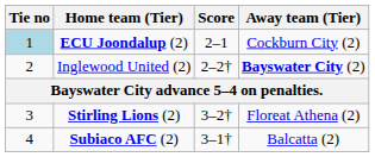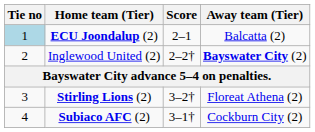 <table class="wikitable" style="text-align:center">
 <tr>
 <th>Tie no</th>
 <th>Home team (Tier)</th>
 <th>Score</th>
 <th>Away team (Tier)</th>
 </tr>
 <tr>
 <td style="background: lightblue;">1</td>
 <td><strong><a href='#'>ECU Joondalup</a></strong> (2)</td>
 <td>2–1</td>
-<td><a href='#'>Cockburn City</a> (2)</td>
+<td><a href='#'>Balcatta</a> (2)</td>
 </tr>
 <tr>
 <td>2</td>
 <td><a href='#'>Inglewood United</a> (2)</td>
 <td>2–2†</td>
 <td><strong><a href='#'>Bayswater City</a></strong> (2)</td>
 </tr>
 <tr>
 <th colspan=4>Bayswater City advance 5–4 on penalties.</th>
 </tr>
 <tr>
 <td>3</td>
 <td><strong><a href='#'>Stirling Lions</a></strong> (2)</td>
 <td>3–2†</td>
 <td><a href='#'>Floreat Athena</a> (2)</td>
 </tr>
 <tr>
 <td>4</td>
 <td><strong><a href='#'>Subiaco AFC</a></strong> (2)</td>
 <td>3–1†</td>
-<td><a href='#'>Balcatta</a> (2)</td>
+<td><a href='#'>Cockburn City</a> (2)</td>
 </tr>
 </table>
